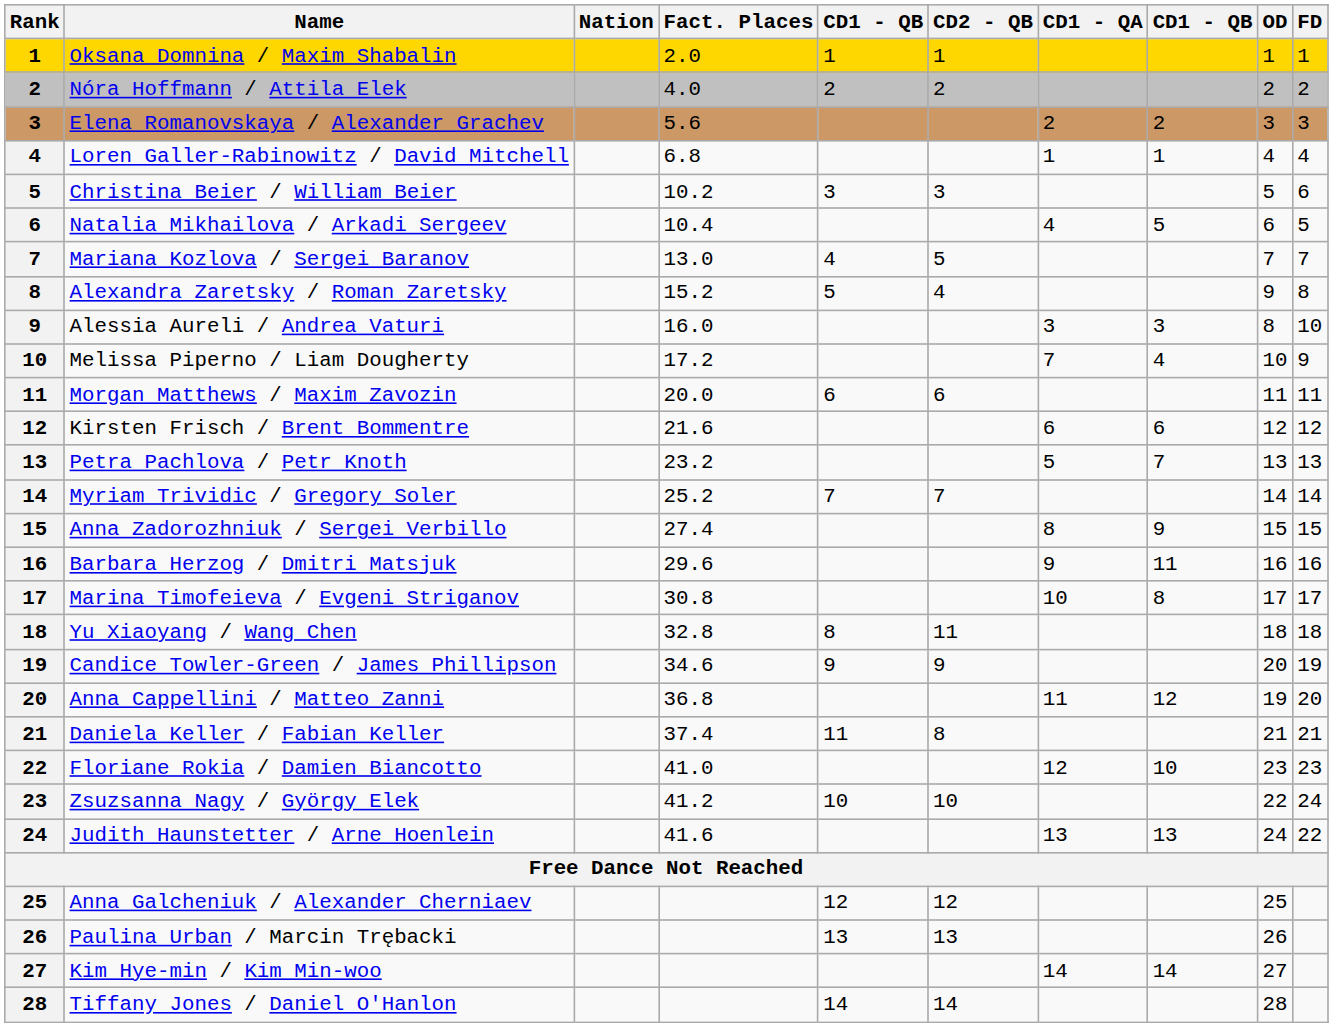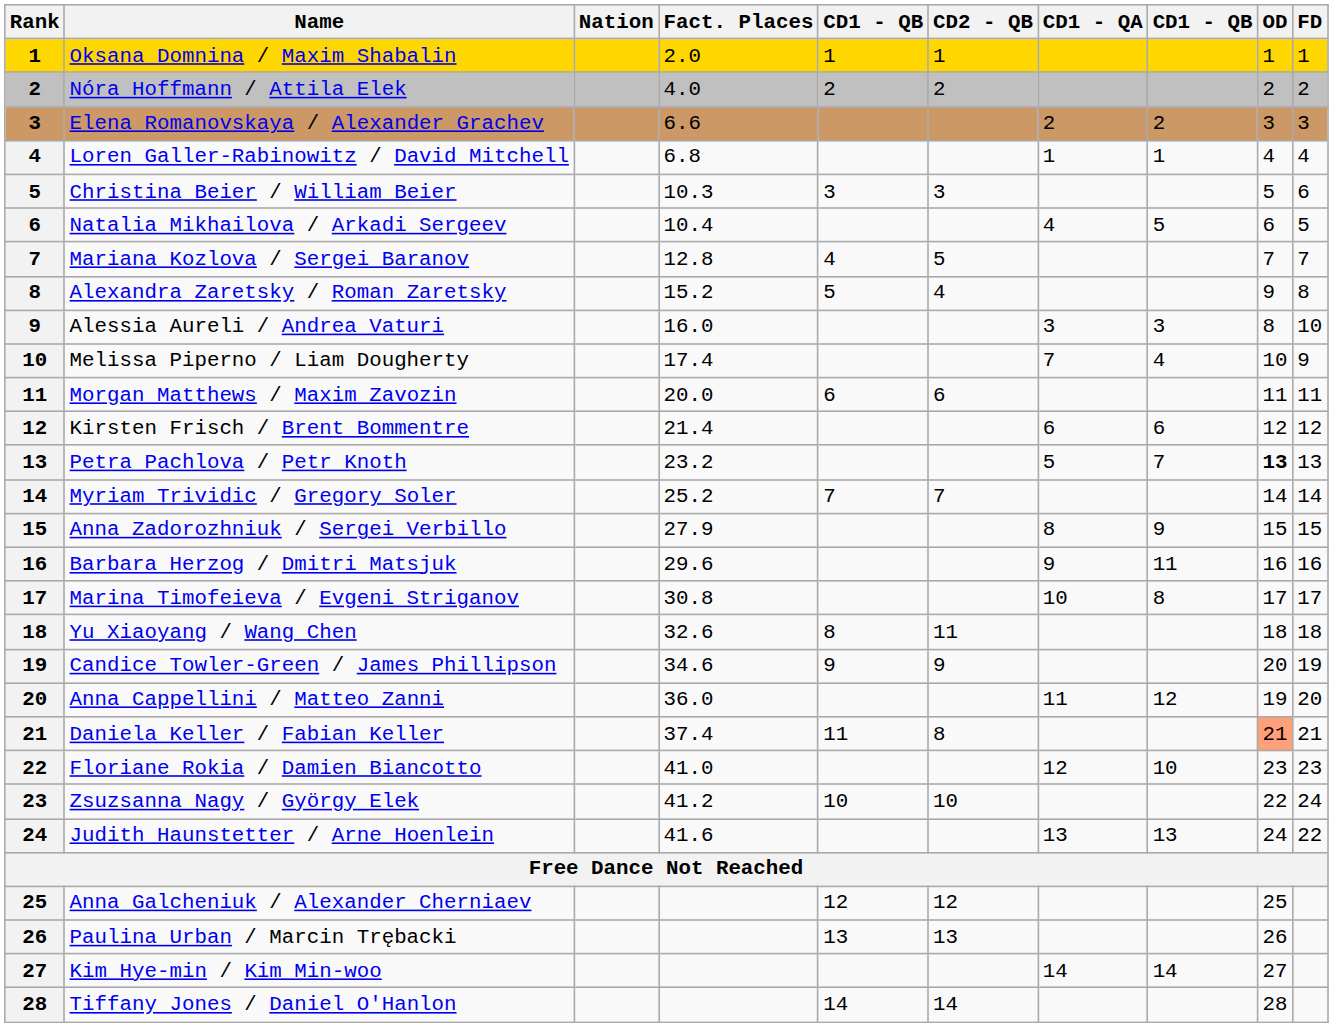 <table class="wikitable">
 <tr>
 <th>Rank</th>
 <th>Name</th>
 <th>Nation</th>
 <th>Fact. Places</th>
 <th>CD1 - QB</th>
 <th>CD2 - QB</th>
 <th>CD1 - QA</th>
 <th>CD1 - QB</th>
 <th>OD</th>
 <th>FD</th>
 </tr>
 <tr bgcolor=gold>
 <td align=center><strong>1</strong></td>
 <td><a href='#'>Oksana Domnina</a> / <a href='#'>Maxim Shabalin</a></td>
 <td></td>
 <td>2.0</td>
 <td>1</td>
 <td>1</td>
 <td></td>
 <td></td>
 <td>1</td>
 <td>1</td>
 </tr>
 <tr bgcolor=silver>
 <td align=center><strong>2</strong></td>
 <td><a href='#'>Nóra Hoffmann</a> / <a href='#'>Attila Elek</a></td>
 <td></td>
 <td>4.0</td>
 <td>2</td>
 <td>2</td>
 <td></td>
 <td></td>
 <td>2</td>
 <td>2</td>
 </tr>
 <tr bgcolor=cc9966>
 <td align=center><strong>3</strong></td>
 <td><a href='#'>Elena Romanovskaya</a> / <a href='#'>Alexander Grachev</a></td>
 <td></td>
-<td>5.6</td>
+<td>6.6</td>
 <td></td>
 <td></td>
 <td>2</td>
 <td>2</td>
 <td>3</td>
 <td>3</td>
 </tr>
 <tr>
 <th>4</th>
 <td><a href='#'>Loren Galler-Rabinowitz</a> / <a href='#'>David Mitchell</a></td>
 <td></td>
 <td>6.8</td>
 <td></td>
 <td></td>
 <td>1</td>
 <td>1</td>
 <td>4</td>
 <td>4</td>
 </tr>
 <tr>
 <th>5</th>
 <td><a href='#'>Christina Beier</a> / <a href='#'>William Beier</a></td>
 <td></td>
-<td>10.2</td>
+<td>10.3</td>
 <td>3</td>
 <td>3</td>
 <td></td>
 <td></td>
 <td>5</td>
 <td>6</td>
 </tr>
 <tr>
 <th>6</th>
 <td><a href='#'>Natalia Mikhailova</a> / <a href='#'>Arkadi Sergeev</a></td>
 <td></td>
 <td>10.4</td>
 <td></td>
 <td></td>
 <td>4</td>
 <td>5</td>
 <td>6</td>
 <td>5</td>
 </tr>
 <tr>
 <th>7</th>
 <td><a href='#'>Mariana Kozlova</a> / <a href='#'>Sergei Baranov</a></td>
 <td></td>
-<td>13.0</td>
+<td>12.8</td>
 <td>4</td>
 <td>5</td>
 <td></td>
 <td></td>
 <td>7</td>
 <td>7</td>
 </tr>
 <tr>
 <th>8</th>
 <td><a href='#'>Alexandra Zaretsky</a> / <a href='#'>Roman Zaretsky</a></td>
 <td></td>
 <td>15.2</td>
 <td>5</td>
 <td>4</td>
 <td></td>
 <td></td>
 <td>9</td>
 <td>8</td>
 </tr>
 <tr>
 <th>9</th>
 <td>Alessia Aureli / <a href='#'>Andrea Vaturi</a></td>
 <td></td>
 <td>16.0</td>
 <td></td>
 <td></td>
 <td>3</td>
 <td>3</td>
 <td>8</td>
 <td>10</td>
 </tr>
 <tr>
 <th>10</th>
 <td>Melissa Piperno / Liam Dougherty</td>
 <td></td>
-<td>17.2</td>
+<td>17.4</td>
 <td></td>
 <td></td>
 <td>7</td>
 <td>4</td>
 <td>10</td>
 <td>9</td>
 </tr>
 <tr>
 <th>11</th>
 <td><a href='#'>Morgan Matthews</a> / <a href='#'>Maxim Zavozin</a></td>
 <td></td>
 <td>20.0</td>
 <td>6</td>
 <td>6</td>
 <td></td>
 <td></td>
 <td>11</td>
 <td>11</td>
 </tr>
 <tr>
 <th>12</th>
 <td>Kirsten Frisch / <a href='#'>Brent Bommentre</a></td>
 <td></td>
-<td>21.6</td>
+<td>21.4</td>
 <td></td>
 <td></td>
 <td>6</td>
 <td>6</td>
 <td>12</td>
 <td>12</td>
 </tr>
 <tr>
 <th>13</th>
 <td><a href='#'>Petra Pachlova</a> / <a href='#'>Petr Knoth</a></td>
 <td></td>
 <td>23.2</td>
 <td></td>
 <td></td>
 <td>5</td>
 <td>7</td>
-<td>13</td>
+<td><strong>13</strong></td>
 <td>13</td>
 </tr>
 <tr>
 <th>14</th>
 <td><a href='#'>Myriam Trividic</a> / <a href='#'>Gregory Soler</a></td>
 <td></td>
 <td>25.2</td>
 <td>7</td>
 <td>7</td>
 <td></td>
 <td></td>
 <td>14</td>
 <td>14</td>
 </tr>
 <tr>
 <th>15</th>
 <td><a href='#'>Anna Zadorozhniuk</a> / <a href='#'>Sergei Verbillo</a></td>
 <td></td>
-<td>27.4</td>
+<td>27.9</td>
 <td></td>
 <td></td>
 <td>8</td>
 <td>9</td>
 <td>15</td>
 <td>15</td>
 </tr>
 <tr>
 <th>16</th>
 <td><a href='#'>Barbara Herzog</a> / <a href='#'>Dmitri Matsjuk</a></td>
 <td></td>
 <td>29.6</td>
 <td></td>
 <td></td>
 <td>9</td>
 <td>11</td>
 <td>16</td>
 <td>16</td>
 </tr>
 <tr>
 <th>17</th>
 <td><a href='#'>Marina Timofeieva</a> / <a href='#'>Evgeni Striganov</a></td>
 <td></td>
 <td>30.8</td>
 <td></td>
 <td></td>
 <td>10</td>
 <td>8</td>
 <td>17</td>
 <td>17</td>
 </tr>
 <tr>
 <th>18</th>
 <td><a href='#'>Yu Xiaoyang</a> / <a href='#'>Wang Chen</a></td>
 <td></td>
-<td>32.8</td>
+<td>32.6</td>
 <td>8</td>
 <td>11</td>
 <td></td>
 <td></td>
 <td>18</td>
 <td>18</td>
 </tr>
 <tr>
 <th>19</th>
 <td><a href='#'>Candice Towler-Green</a> / <a href='#'>James Phillipson</a></td>
 <td></td>
 <td>34.6</td>
 <td>9</td>
 <td>9</td>
 <td></td>
 <td></td>
 <td>20</td>
 <td>19</td>
 </tr>
 <tr>
 <th>20</th>
 <td><a href='#'>Anna Cappellini</a> / <a href='#'>Matteo Zanni</a></td>
 <td></td>
-<td>36.8</td>
+<td>36.0</td>
 <td></td>
 <td></td>
 <td>11</td>
 <td>12</td>
 <td>19</td>
 <td>20</td>
 </tr>
 <tr>
 <th>21</th>
 <td><a href='#'>Daniela Keller</a> / <a href='#'>Fabian Keller</a></td>
 <td></td>
 <td>37.4</td>
 <td>11</td>
 <td>8</td>
 <td></td>
 <td></td>
-<td>21</td>
+<td style="background: lightsalmon;">21</td>
 <td>21</td>
 </tr>
 <tr>
 <th>22</th>
 <td><a href='#'>Floriane Rokia</a> / <a href='#'>Damien Biancotto</a></td>
 <td></td>
 <td>41.0</td>
 <td></td>
 <td></td>
 <td>12</td>
 <td>10</td>
 <td>23</td>
 <td>23</td>
 </tr>
 <tr>
 <th>23</th>
 <td><a href='#'>Zsuzsanna Nagy</a> / <a href='#'>György Elek</a></td>
 <td></td>
 <td>41.2</td>
 <td>10</td>
 <td>10</td>
 <td></td>
 <td></td>
 <td>22</td>
 <td>24</td>
 </tr>
 <tr>
 <th>24</th>
 <td><a href='#'>Judith Haunstetter</a> / <a href='#'>Arne Hoenlein</a></td>
 <td></td>
 <td>41.6</td>
 <td></td>
 <td></td>
 <td>13</td>
 <td>13</td>
 <td>24</td>
 <td>22</td>
 </tr>
 <tr>
 <th colspan=10>Free Dance Not Reached</th>
 </tr>
 <tr>
 <th>25</th>
 <td><a href='#'>Anna Galcheniuk</a> / <a href='#'>Alexander Cherniaev</a></td>
 <td></td>
 <td></td>
 <td>12</td>
 <td>12</td>
 <td></td>
 <td></td>
 <td>25</td>
 <td></td>
 </tr>
 <tr>
 <th>26</th>
 <td><a href='#'>Paulina Urban</a> / Marcin Trębacki</td>
 <td></td>
 <td></td>
 <td>13</td>
 <td>13</td>
 <td></td>
 <td></td>
 <td>26</td>
 <td></td>
 </tr>
 <tr>
 <th>27</th>
 <td><a href='#'>Kim Hye-min</a> / <a href='#'>Kim Min-woo</a></td>
 <td></td>
 <td></td>
 <td></td>
 <td></td>
 <td>14</td>
 <td>14</td>
 <td>27</td>
 <td></td>
 </tr>
 <tr>
 <th>28</th>
 <td><a href='#'>Tiffany Jones</a> / <a href='#'>Daniel O'Hanlon</a></td>
 <td></td>
 <td></td>
 <td>14</td>
 <td>14</td>
 <td></td>
 <td></td>
 <td>28</td>
 <td></td>
 </tr>
 </table>
